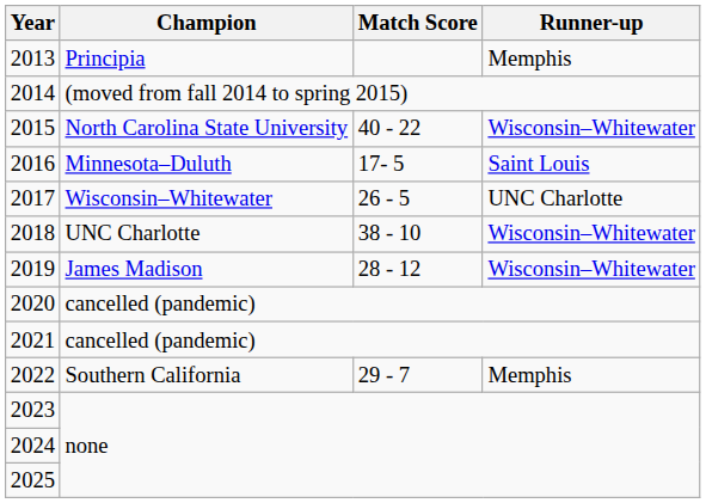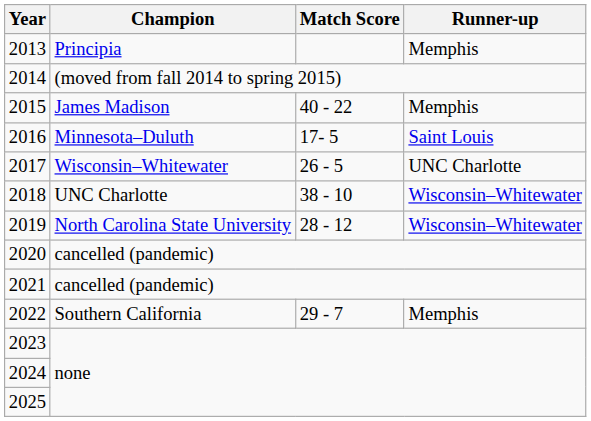 <table class="wikitable">
 <tr>
 <th>Year</th>
 <th>Champion</th>
 <th>Match Score</th>
 <th>Runner-up</th>
 </tr>
 <tr>
 <td>2013</td>
 <td><a href='#'>Principia</a></td>
 <td></td>
 <td>Memphis</td>
 </tr>
 <tr>
 <td>2014</td>
 <td colspan="3">(moved from fall 2014 to spring 2015)</td>
 </tr>
 <tr>
 <td>2015</td>
-<td><a href='#'>North Carolina State University</a></td>
+<td><a href='#'>James Madison</a></td>
 <td>40 - 22</td>
-<td><a href='#'>Wisconsin–Whitewater</a></td>
+<td>Memphis</td>
 </tr>
 <tr>
 <td>2016</td>
 <td><a href='#'>Minnesota–Duluth</a></td>
 <td>17- 5</td>
 <td><a href='#'>Saint Louis</a></td>
 </tr>
 <tr>
 <td>2017</td>
 <td><a href='#'>Wisconsin–Whitewater</a></td>
 <td>26 - 5</td>
 <td>UNC Charlotte</td>
 </tr>
 <tr>
 <td>2018</td>
 <td>UNC Charlotte</td>
 <td>38 - 10</td>
 <td><a href='#'>Wisconsin–Whitewater</a></td>
 </tr>
 <tr>
 <td>2019</td>
-<td><a href='#'>James Madison</a></td>
+<td><a href='#'>North Carolina State University</a></td>
 <td>28 - 12</td>
 <td><a href='#'>Wisconsin–Whitewater</a></td>
 </tr>
 <tr>
 <td>2020</td>
 <td colspan="3">cancelled (pandemic)</td>
 </tr>
 <tr>
 <td>2021</td>
 <td colspan="3">cancelled (pandemic)</td>
 </tr>
 <tr>
 <td>2022</td>
 <td>Southern California</td>
 <td>29 - 7</td>
 <td>Memphis</td>
 </tr>
 <tr>
 <td>2023</td>
 <td colspan="3" rowspan=3>none</td>
 </tr>
 <tr>
 <td>2024</td>
 </tr>
 <tr>
 <td>2025</td>
 </tr>
 </table>
